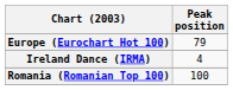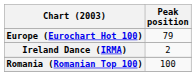 <table class="wikitable sortable plainrowheaders" style="text-align:center">
 <tr>
 <th>Chart (2003)</th>
 <th>Peak<br>position</th>
 </tr>
 <tr>
 </tr>
 <tr>
 <th scope="row">Europe (<a href='#'>Eurochart Hot 100</a>)</th>
 <td>79</td>
 </tr>
 <tr>
 </tr>
 <tr>
 </tr>
 <tr>
 </tr>
 <tr>
 <th scope="row">Ireland Dance (<a href='#'>IRMA</a>)</th>
-<td>4</td>
+<td>2</td>
 </tr>
 <tr>
 </tr>
 <tr>
 </tr>
 <tr>
 <th scope="row">Romania (<a href='#'>Romanian Top 100</a>)</th>
 <td>100</td>
 </tr>
 <tr>
 </tr>
 <tr>
 </tr>
 <tr>
 </tr>
 <tr>
 </tr>
 <tr>
 </tr>
 <tr>
 </tr>
 <tr>
 </tr>
 </table>
